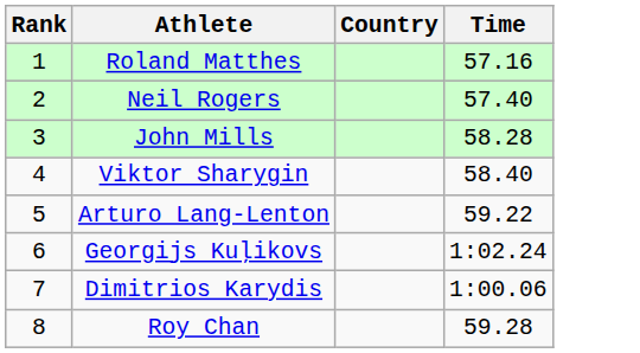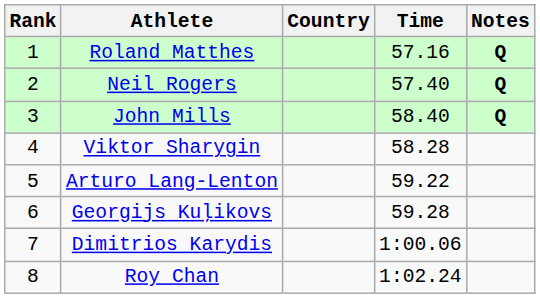 <table class="wikitable sortable" style="text-align:center">
 <tr>
 <th>Rank</th>
 <th>Athlete</th>
 <th>Country</th>
 <th>Time</th>
+<th>Notes</th>
 </tr>
 <tr bgcolor=ccffcc>
 <td>1</td>
 <td><a href='#'>Roland Matthes</a></td>
 <td align=left></td>
 <td>57.16</td>
+<td><strong>Q</strong></td>
 </tr>
 <tr bgcolor=ccffcc>
 <td>2</td>
 <td><a href='#'>Neil Rogers</a></td>
 <td align=left></td>
 <td>57.40</td>
+<td><strong> Q </strong></td>
 </tr>
 <tr bgcolor=ccffcc>
 <td>3</td>
 <td><a href='#'>John Mills</a></td>
 <td align=left></td>
-<td>58.28</td>
+<td>58.40</td>
+<td><strong>Q</strong></td>
 </tr>
 <tr>
 <td>4</td>
 <td><a href='#'>Viktor Sharygin</a></td>
 <td align=left></td>
-<td>58.40</td>
+<td>58.28</td>
+<td><strong> </strong></td>
 </tr>
 <tr>
 <td>5</td>
 <td><a href='#'>Arturo Lang-Lenton</a></td>
 <td align=left></td>
 <td>59.22</td>
+<td><strong> </strong></td>
 </tr>
 <tr>
 <td>6</td>
 <td><a href='#'>Georgijs Kuļikovs</a></td>
 <td align=left></td>
-<td>1:02.24</td>
+<td>59.28</td>
+<td><strong> </strong></td>
 </tr>
 <tr>
 <td>7</td>
 <td><a href='#'>Dimitrios Karydis</a></td>
 <td align=left></td>
 <td>1:00.06</td>
+<td><strong> </strong></td>
 </tr>
 <tr>
 <td>8</td>
 <td><a href='#'>Roy Chan</a></td>
 <td align=left></td>
-<td>59.28</td>
+<td>1:02.24</td>
+<td><strong> </strong></td>
 </tr>
 </table>
